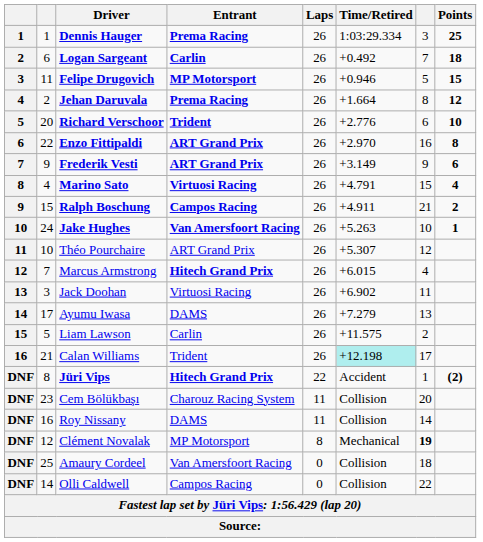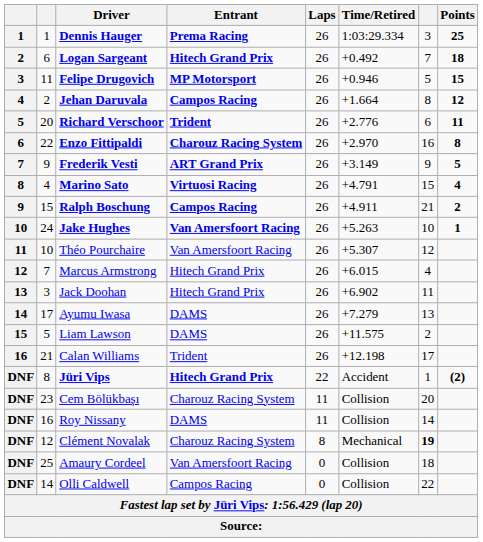 <table class="wikitable" style="font-size:85%">
 <tr>
 <th scope="col"></th>
 <th scope="col"></th>
 <th scope="col">Driver</th>
 <th scope="col">Entrant</th>
 <th scope="col">Laps</th>
 <th scope="col">Time/Retired</th>
 <th scope="col"></th>
 <th scope="col">Points</th>
 </tr>
 <tr>
 <th>1</th>
 <td align="center">1</td>
 <td> <strong><a href='#'>Dennis Hauger</a></strong></td>
 <td><strong><a href='#'>Prema Racing</a></strong></td>
 <td align="center">26</td>
 <td>1:03:29.334</td>
 <td align="center">3</td>
 <td align="center"><strong>25</strong></td>
 </tr>
 <tr>
 <th>2</th>
 <td align="center">6</td>
 <td> <strong><a href='#'>Logan Sargeant</a></strong></td>
-<td><strong><a href='#'>Carlin</a></strong></td>
+<td><strong><a href='#'>Hitech Grand Prix</a></strong></td>
 <td align="center">26</td>
 <td>+0.492</td>
 <td align="center">7</td>
 <td align="center"><strong>18</strong></td>
 </tr>
 <tr>
 <th>3</th>
 <td align="center">11</td>
 <td> <strong><a href='#'>Felipe Drugovich</a></strong></td>
 <td><strong><a href='#'>MP Motorsport</a></strong></td>
 <td align="center">26</td>
 <td>+0.946</td>
 <td align="center">5</td>
 <td align="center"><strong>15</strong></td>
 </tr>
 <tr>
 <th>4</th>
 <td align="center">2</td>
 <td> <strong><a href='#'>Jehan Daruvala</a></strong></td>
-<td><strong><a href='#'>Prema Racing</a></strong></td>
+<td><strong><a href='#'>Campos Racing</a></strong></td>
 <td align="center">26</td>
 <td>+1.664</td>
 <td align="center">8</td>
 <td align="center"><strong>12</strong></td>
 </tr>
 <tr>
 <th>5</th>
 <td align="center">20</td>
 <td> <strong><a href='#'>Richard Verschoor</a></strong></td>
 <td><strong><a href='#'>Trident</a></strong></td>
 <td align="center">26</td>
 <td>+2.776</td>
 <td align="center">6</td>
-<td align="center"><strong>10</strong></td>
+<td align="center"><strong>11</strong></td>
 </tr>
 <tr>
 <th>6</th>
 <td align="center">22</td>
 <td> <strong><a href='#'>Enzo Fittipaldi</a></strong></td>
-<td><strong><a href='#'>ART Grand Prix</a></strong></td>
+<td><strong><a href='#'>Charouz Racing System</a></strong></td>
 <td align="center">26</td>
 <td>+2.970</td>
 <td align="center">16</td>
 <td align="center"><strong>8</strong></td>
 </tr>
 <tr>
 <th>7</th>
 <td align="center">9</td>
 <td> <strong><a href='#'>Frederik Vesti</a></strong></td>
 <td><strong><a href='#'>ART Grand Prix</a></strong></td>
 <td align="center">26</td>
 <td>+3.149</td>
 <td align="center">9</td>
-<td align="center"><strong>6</strong></td>
+<td align="center"><strong>5</strong></td>
 </tr>
 <tr>
 <th>8</th>
 <td align="center">4</td>
 <td> <strong><a href='#'>Marino Sato</a></strong></td>
 <td><strong><a href='#'>Virtuosi Racing</a></strong></td>
 <td align="center">26</td>
 <td>+4.791</td>
 <td align="center">15</td>
 <td align="center"><strong>4</strong></td>
 </tr>
 <tr>
 <th>9</th>
 <td align="center">15</td>
 <td> <strong><a href='#'>Ralph Boschung</a></strong></td>
 <td><strong><a href='#'>Campos Racing</a></strong></td>
 <td align="center">26</td>
 <td>+4.911</td>
 <td align="center">21</td>
 <td align="center"><strong>2</strong></td>
 </tr>
 <tr>
 <th>10</th>
 <td align="center">24</td>
 <td> <strong><a href='#'>Jake Hughes</a></strong></td>
 <td><strong><a href='#'>Van Amersfoort Racing</a></strong></td>
 <td align="center">26</td>
 <td>+5.263</td>
 <td align="center">10</td>
 <td align="center"><strong>1</strong></td>
 </tr>
 <tr>
 <th>11</th>
 <td align="center">10</td>
 <td> <a href='#'>Théo Pourchaire</a></td>
-<td><a href='#'>ART Grand Prix</a></td>
+<td><a href='#'>Van Amersfoort Racing</a></td>
 <td align="center">26</td>
 <td>+5.307</td>
 <td align="center">12</td>
 <td align="center"></td>
 </tr>
 <tr>
 <th>12</th>
 <td align="center">7</td>
 <td> <a href='#'>Marcus Armstrong</a></td>
-<td><strong><a href='#'>Hitech Grand Prix</a></strong></td>
+<td><a href='#'>Hitech Grand Prix</a></td>
 <td align="center">26</td>
 <td>+6.015</td>
 <td align="center">4</td>
 <td align="center"></td>
 </tr>
 <tr>
 <th>13</th>
 <td align="center">3</td>
 <td> <a href='#'>Jack Doohan</a></td>
-<td><a href='#'>Virtuosi Racing</a></td>
+<td><a href='#'>Hitech Grand Prix</a></td>
 <td align="center">26</td>
 <td>+6.902</td>
 <td align="center">11</td>
 <td align="center"></td>
 </tr>
 <tr>
 <th>14</th>
 <td align="center">17</td>
 <td> <a href='#'>Ayumu Iwasa</a></td>
 <td><a href='#'>DAMS</a></td>
 <td align="center">26</td>
 <td>+7.279</td>
 <td align="center">13</td>
 <td align="center"></td>
 </tr>
 <tr>
 <th>15</th>
 <td align="center">5</td>
 <td> <a href='#'>Liam Lawson</a></td>
-<td><a href='#'>Carlin</a></td>
+<td><a href='#'>DAMS</a></td>
 <td align="center">26</td>
 <td>+11.575</td>
 <td align="center">2</td>
 <td align="center"></td>
 </tr>
 <tr>
 <th>16</th>
 <td align="center">21</td>
 <td> <a href='#'>Calan Williams</a></td>
 <td><a href='#'>Trident</a></td>
 <td align="center">26</td>
-<td style="background: paleturquoise;">+12.198</td>
+<td>+12.198</td>
 <td align="center">17</td>
 <td align="center"></td>
 </tr>
 <tr>
 <th>DNF</th>
 <td align="center">8</td>
 <td> <strong><a href='#'>Jüri Vips</a></strong></td>
 <td><strong><a href='#'>Hitech Grand Prix</a></strong></td>
 <td align="center">22</td>
 <td>Accident</td>
 <td align="center">1</td>
 <td align="center"><strong>(2)</strong></td>
 </tr>
 <tr>
 <th>DNF</th>
 <td align="center">23</td>
 <td> <a href='#'>Cem Bölükbaşı</a></td>
 <td><a href='#'>Charouz Racing System</a></td>
 <td align="center">11</td>
 <td>Collision</td>
 <td align="center">20</td>
 <td align="center"></td>
 </tr>
 <tr>
 <th>DNF</th>
 <td align="center">16</td>
 <td> <a href='#'>Roy Nissany</a></td>
 <td><a href='#'>DAMS</a></td>
 <td align="center">11</td>
 <td>Collision</td>
 <td align="center">14</td>
 <td align="center"></td>
 </tr>
 <tr>
 <th>DNF</th>
 <td align="center">12</td>
 <td> <a href='#'>Clément Novalak</a></td>
-<td><a href='#'>MP Motorsport</a></td>
+<td><a href='#'>Charouz Racing System</a></td>
 <td align="center">8</td>
 <td>Mechanical</td>
 <td align="center"><strong>19</strong></td>
 <td align="center"></td>
 </tr>
 <tr>
 <th>DNF</th>
 <td align="center">25</td>
 <td> <a href='#'>Amaury Cordeel</a></td>
 <td><a href='#'>Van Amersfoort Racing</a></td>
 <td align="center">0</td>
 <td>Collision</td>
 <td align="center">18</td>
 <td align="center"></td>
 </tr>
 <tr>
 <th>DNF</th>
 <td align="center">14</td>
 <td> <a href='#'>Olli Caldwell</a></td>
 <td><a href='#'>Campos Racing</a></td>
 <td align="center">0</td>
 <td>Collision</td>
 <td align="center">22</td>
 <td align="center"></td>
 </tr>
 <tr>
 <th colspan="8"><em>Fastest lap set by</em>  <a href='#'>Jüri Vips</a><em>: 1:56.429 (lap 20)</em></th>
 </tr>
 <tr>
 <th colspan="8">Source:</th>
 </tr>
 </table>
